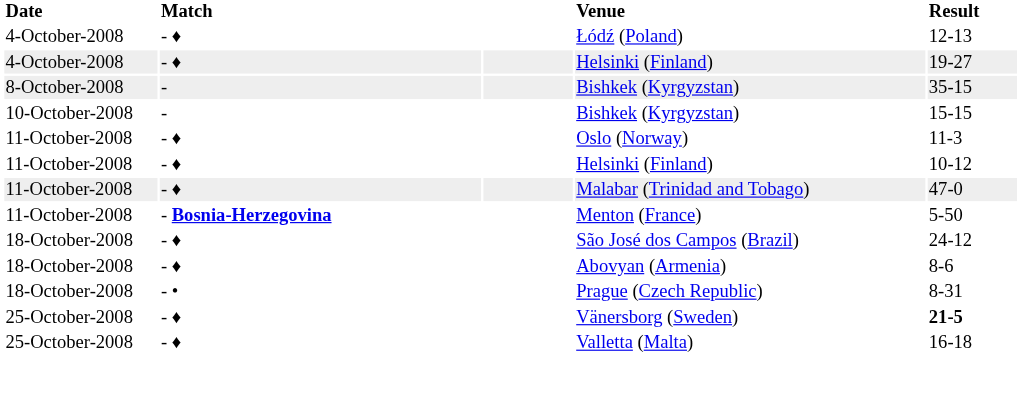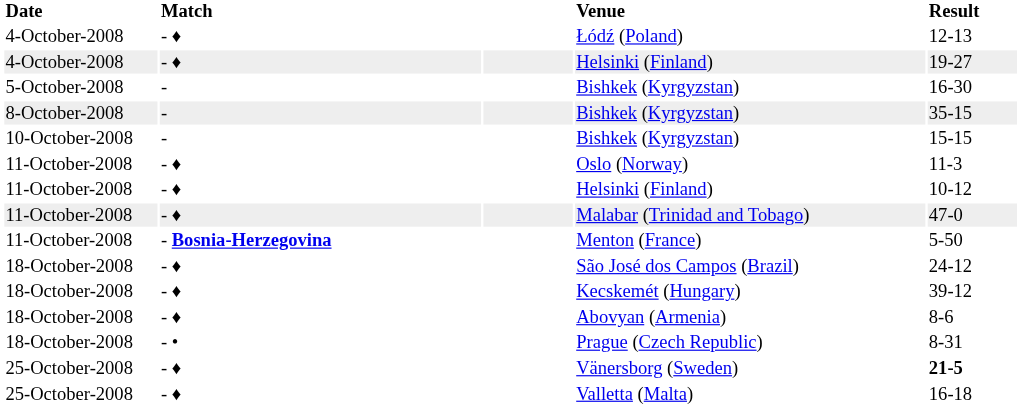 <table>
 <tr ---->
 <td width="130"><strong>Date</strong></td>
 <td width="275"><strong>Match</strong></td>
 <td width="75"></td>
 <td width="300"><strong>Venue</strong></td>
 <td width="75"><strong>Result</strong></td>
 </tr>
 <tr ---->
 <td>4-October-2008</td>
 <td> - <strong></strong> ♦</td>
 <td><br> </td>
 <td><a href='#'>Łódź</a> (<a href='#'>Poland</a>)</td>
 <td>12-13</td>
 </tr>
 <tr ---- bgcolor="#eeeeee">
 <td>4-October-2008</td>
 <td> - <strong></strong> ♦</td>
 <td><br></td>
 <td><a href='#'>Helsinki</a> (<a href='#'>Finland</a>)</td>
 <td>19-27</td>
+</tr>
+<tr ---->
+<td>5-October-2008</td>
+<td> - <strong></strong></td>
+<td><br></td>
+<td><a href='#'>Bishkek</a> (<a href='#'>Kyrgyzstan</a>)</td>
+<td>16-30</td>
 </tr>
 <tr ---- bgcolor="#eeeeee">
 <td>8-October-2008</td>
 <td><strong></strong> - </td>
 <td><br></td>
 <td><a href='#'>Bishkek</a> (<a href='#'>Kyrgyzstan</a>)</td>
 <td>35-15</td>
 </tr>
 <tr ---->
 <td>10-October-2008</td>
 <td> - </td>
 <td><br></td>
 <td><a href='#'>Bishkek</a> (<a href='#'>Kyrgyzstan</a>)</td>
 <td>15-15</td>
 </tr>
 <tr ----bgcolor="#eeeeee">
 <td>11-October-2008</td>
 <td><strong></strong> -  ♦</td>
 <td><br> </td>
 <td><a href='#'>Oslo</a> (<a href='#'>Norway</a>)</td>
 <td>11-3</td>
 </tr>
 <tr ---->
 <td>11-October-2008</td>
 <td> - <strong></strong> ♦</td>
 <td><br></td>
 <td><a href='#'>Helsinki</a> (<a href='#'>Finland</a>)</td>
 <td>10-12</td>
 </tr>
 <tr ---- bgcolor="#eeeeee">
 <td>11-October-2008</td>
 <td> - <strong></strong> ♦</td>
 <td><br></td>
 <td><a href='#'>Malabar</a> (<a href='#'>Trinidad and Tobago</a>)</td>
 <td>47-0</td>
 </tr>
 <tr ---->
 <td>11-October-2008</td>
 <td> -  <strong><a href='#'>Bosnia-Herzegovina</a></strong></td>
 <td><br> </td>
 <td><a href='#'>Menton</a> (<a href='#'>France</a>)</td>
 <td>5-50</td>
 </tr>
 <tr ----bgcolor="#eeeeee">
 <td>18-October-2008</td>
 <td><strong></strong> -  ♦</td>
 <td><br></td>
 <td><a href='#'>São José dos Campos</a> (<a href='#'>Brazil</a>)</td>
 <td>24-12</td>
 </tr>
+<tr ---->
+<td>18-October-2008</td>
+<td><strong></strong> -  ♦</td>
+<td><br></td>
+<td><a href='#'>Kecskemét</a> (<a href='#'>Hungary</a>)</td>
+<td>39-12</td>
+</tr>
 <tr ----bgcolor="#eeeeee">
 <td>18-October-2008</td>
 <td><strong></strong> -  ♦</td>
 <td><br> </td>
 <td><a href='#'>Abovyan</a> (<a href='#'>Armenia</a>)</td>
 <td>8-6</td>
 </tr>
 <tr ---->
 <td>18-October-2008</td>
 <td><strong></strong> -  •</td>
 <td><br></td>
 <td><a href='#'>Prague</a> (<a href='#'>Czech Republic</a>)</td>
 <td>8-31</td>
 </tr>
 <tr ----bgcolor="#eeeeee">
 <td>25-October-2008</td>
 <td><strong></strong> -  ♦</td>
 <td><br></td>
 <td><a href='#'>Vänersborg</a> (<a href='#'>Sweden</a>)</td>
 <td><strong>21-5</strong></td>
 </tr>
 <tr ---->
 <td>25-October-2008</td>
 <td> - <strong></strong> ♦</td>
 <td><br></td>
 <td><a href='#'>Valletta</a> (<a href='#'>Malta</a>)</td>
 <td>16-18</td>
 </tr>
 <tr ----bgcolor="#eeeeee">
 </tr>
 </table>
